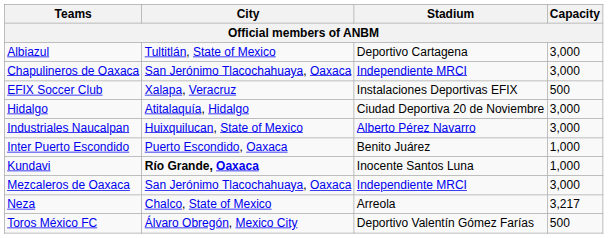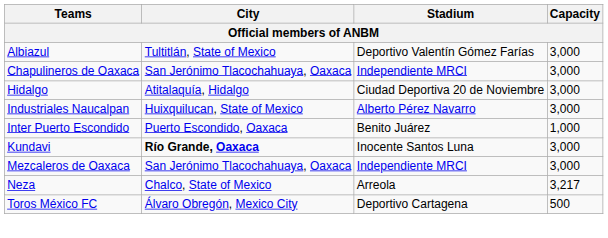 <table class="wikitable sortable">
 <tr>
 <th>Teams</th>
 <th>City</th>
 <th>Stadium</th>
 <th>Capacity</th>
 </tr>
 <tr>
 <th colspan="4">Official members of ANBM</th>
 </tr>
 <tr>
 <td><a href='#'>Albiazul</a></td>
 <td><a href='#'>Tultitlán</a>, <a href='#'>State of Mexico</a></td>
-<td>Deportivo Cartagena</td>
+<td>Deportivo Valentín Gómez Farías</td>
 <td>3,000</td>
 </tr>
 <tr>
 <td><a href='#'>Chapulineros de Oaxaca</a></td>
 <td><a href='#'>San Jerónimo Tlacochahuaya</a>, <a href='#'>Oaxaca</a></td>
 <td><a href='#'>Independiente MRCI</a></td>
 <td>3,000</td>
-</tr>
-<tr>
-<td><a href='#'>EFIX Soccer Club</a></td>
-<td><a href='#'>Xalapa</a>, <a href='#'>Veracruz</a></td>
-<td>Instalaciones Deportivas EFIX</td>
-<td>500</td>
 </tr>
 <tr>
 <td><a href='#'>Hidalgo</a></td>
 <td><a href='#'>Atitalaquía</a>, <a href='#'>Hidalgo</a></td>
 <td>Ciudad Deportiva 20 de Noviembre</td>
 <td>3,000</td>
 </tr>
 <tr>
 <td><a href='#'>Industriales Naucalpan</a></td>
 <td><a href='#'>Huixquilucan</a>, <a href='#'>State of Mexico</a></td>
 <td><a href='#'>Alberto Pérez Navarro</a></td>
 <td>3,000</td>
 </tr>
 <tr>
 <td><a href='#'>Inter Puerto Escondido</a></td>
 <td><a href='#'>Puerto Escondido</a>, <a href='#'>Oaxaca</a></td>
 <td>Benito Juárez</td>
 <td>1,000</td>
 </tr>
 <tr>
 <td><a href='#'>Kundavi</a></td>
 <td><strong>Río Grande, <a href='#'>Oaxaca</a></strong></td>
 <td>Inocente Santos Luna</td>
-<td>1,000</td>
+<td>3,000</td>
 </tr>
 <tr>
 <td><a href='#'>Mezcaleros de Oaxaca</a></td>
 <td><a href='#'>San Jerónimo Tlacochahuaya</a>, <a href='#'>Oaxaca</a></td>
 <td><a href='#'>Independiente MRCI</a></td>
 <td>3,000</td>
 </tr>
 <tr>
 <td><a href='#'>Neza</a></td>
 <td><a href='#'>Chalco</a>, <a href='#'>State of Mexico</a></td>
 <td>Arreola</td>
 <td>3,217</td>
 </tr>
 <tr>
 <td><a href='#'>Toros México FC</a></td>
 <td><a href='#'>Álvaro Obregón</a>, <a href='#'>Mexico City</a></td>
-<td>Deportivo Valentín Gómez Farías</td>
+<td>Deportivo Cartagena</td>
 <td>500</td>
 </tr>
 </table>
